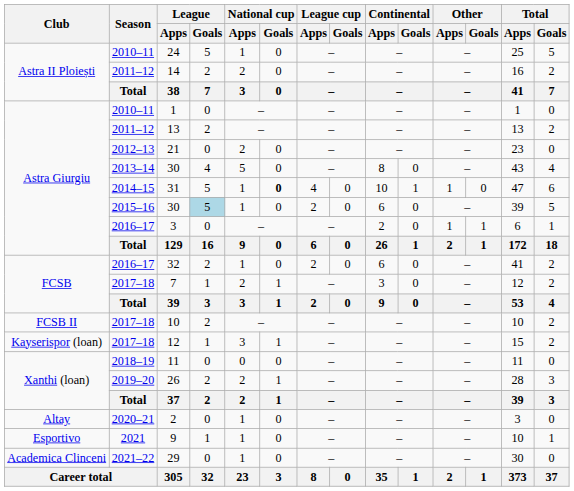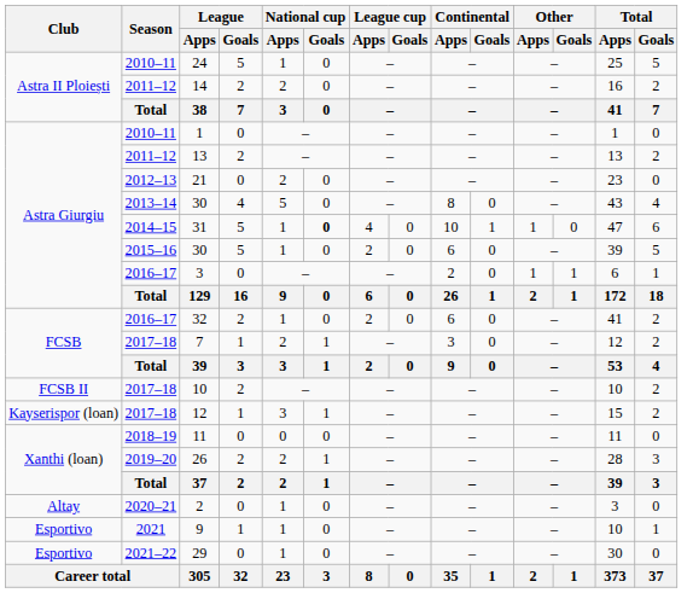 <table class="wikitable" style="text-align:center">
 <tr>
 <th rowspan="2">Club</th>
 <th rowspan="2">Season</th>
 <th colspan="2">League</th>
 <th colspan="2">National cup</th>
 <th colspan="2">League cup</th>
 <th colspan="2">Continental</th>
 <th colspan="2">Other</th>
 <th colspan="3">Total</th>
 </tr>
 <tr>
 <th>Apps</th>
 <th>Goals</th>
 <th>Apps</th>
 <th>Goals</th>
 <th>Apps</th>
 <th>Goals</th>
 <th>Apps</th>
 <th>Goals</th>
 <th>Apps</th>
 <th>Goals</th>
 <th>Apps</th>
 <th>Goals</th>
 </tr>
 <tr>
 <td rowspan="3"><a href='#'>Astra II Ploiești</a></td>
 <td><a href='#'>2010–11</a></td>
 <td>24</td>
 <td>5</td>
 <td>1</td>
 <td>0</td>
 <td colspan="2">–</td>
 <td colspan="2">–</td>
 <td colspan="2">–</td>
 <td>25</td>
 <td>5</td>
 </tr>
 <tr>
 <td><a href='#'>2011–12</a></td>
 <td>14</td>
 <td>2</td>
 <td>2</td>
 <td>0</td>
 <td colspan="2">–</td>
 <td colspan="2">–</td>
 <td colspan="2">–</td>
 <td>16</td>
 <td>2</td>
 </tr>
 <tr>
 <th>Total</th>
 <th>38</th>
 <th>7</th>
 <th>3</th>
 <th>0</th>
 <th colspan="2">–</th>
 <th colspan="2">–</th>
 <th colspan="2">–</th>
 <th>41</th>
 <th>7</th>
 </tr>
 <tr>
 <td rowspan="8"><a href='#'>Astra Giurgiu</a></td>
 <td><a href='#'>2010–11</a></td>
 <td>1</td>
 <td>0</td>
 <td colspan="2">–</td>
 <td colspan="2">–</td>
 <td colspan="2">–</td>
 <td colspan="2">–</td>
 <td>1</td>
 <td>0</td>
 </tr>
 <tr>
 <td><a href='#'>2011–12</a></td>
 <td>13</td>
 <td>2</td>
 <td colspan="2">–</td>
 <td colspan="2">–</td>
 <td colspan="2">–</td>
 <td colspan="2">–</td>
 <td>13</td>
 <td>2</td>
 </tr>
 <tr>
 <td><a href='#'>2012–13</a></td>
 <td>21</td>
 <td>0</td>
 <td>2</td>
 <td>0</td>
 <td colspan="2">–</td>
 <td colspan="2">–</td>
 <td colspan="2">–</td>
 <td>23</td>
 <td>0</td>
 </tr>
 <tr>
 <td><a href='#'>2013–14</a></td>
 <td>30</td>
 <td>4</td>
 <td>5</td>
 <td>0</td>
 <td colspan="2">–</td>
 <td>8</td>
 <td>0</td>
 <td colspan="2">–</td>
 <td>43</td>
 <td>4</td>
 </tr>
 <tr>
 <td><a href='#'>2014–15</a></td>
 <td>31</td>
 <td>5</td>
 <td>1</td>
 <td><strong>0</strong></td>
 <td>4</td>
 <td>0</td>
 <td>10</td>
 <td>1</td>
 <td>1</td>
 <td>0</td>
 <td>47</td>
 <td>6</td>
 </tr>
 <tr>
 <td><a href='#'>2015–16</a></td>
 <td>30</td>
-<td style="background: lightblue;">5</td>
+<td>5</td>
 <td>1</td>
 <td>0</td>
 <td>2</td>
 <td>0</td>
 <td>6</td>
 <td>0</td>
 <td colspan="2">–</td>
 <td>39</td>
 <td>5</td>
 </tr>
 <tr>
 <td><a href='#'>2016–17</a></td>
 <td>3</td>
 <td>0</td>
 <td colspan="2">–</td>
 <td colspan="2">–</td>
 <td>2</td>
 <td>0</td>
 <td>1</td>
 <td>1</td>
 <td>6</td>
 <td>1</td>
 </tr>
 <tr>
 <th>Total</th>
 <th>129</th>
 <th>16</th>
 <th>9</th>
 <th>0</th>
 <th>6</th>
 <th>0</th>
 <th>26</th>
 <th>1</th>
 <th>2</th>
 <th>1</th>
 <th>172</th>
 <th>18</th>
 </tr>
 <tr>
 <td rowspan="3"><a href='#'>FCSB</a></td>
 <td><a href='#'>2016–17</a></td>
 <td>32</td>
 <td>2</td>
 <td>1</td>
 <td>0</td>
 <td>2</td>
 <td>0</td>
 <td>6</td>
 <td>0</td>
 <td colspan="2">–</td>
 <td>41</td>
 <td>2</td>
 </tr>
 <tr>
 <td><a href='#'>2017–18</a></td>
 <td>7</td>
 <td>1</td>
 <td>2</td>
 <td>1</td>
 <td colspan="2">–</td>
 <td>3</td>
 <td>0</td>
 <td colspan="2">–</td>
 <td>12</td>
 <td>2</td>
 </tr>
 <tr>
 <th>Total</th>
 <th>39</th>
 <th>3</th>
 <th>3</th>
 <th>1</th>
 <th>2</th>
 <th>0</th>
 <th>9</th>
 <th>0</th>
 <th colspan="2">–</th>
 <th>53</th>
 <th>4</th>
 </tr>
 <tr>
 <td><a href='#'>FCSB II</a></td>
 <td><a href='#'>2017–18</a></td>
 <td>10</td>
 <td>2</td>
 <td colspan="2">–</td>
 <td colspan="2">–</td>
 <td colspan="2">–</td>
 <td colspan="2">–</td>
 <td>10</td>
 <td>2</td>
 </tr>
 <tr>
 <td><a href='#'>Kayserispor</a> (loan)</td>
 <td><a href='#'>2017–18</a></td>
 <td>12</td>
 <td>1</td>
 <td>3</td>
 <td>1</td>
 <td rowspan=1 colspan="2">–</td>
 <td rowspan=1 colspan="2">–</td>
 <td rowspan=1 colspan="2">–</td>
 <td>15</td>
 <td>2</td>
 </tr>
 <tr>
 <td rowspan="3"><a href='#'>Xanthi</a> (loan)</td>
 <td><a href='#'>2018–19</a></td>
 <td>11</td>
 <td>0</td>
 <td>0</td>
 <td>0</td>
 <td rowspan=1 colspan="2">–</td>
 <td rowspan=1 colspan="2">–</td>
 <td rowspan=1 colspan="2">–</td>
 <td>11</td>
 <td>0</td>
 </tr>
 <tr>
 <td><a href='#'>2019–20</a></td>
 <td>26</td>
 <td>2</td>
 <td>2</td>
 <td>1</td>
 <td rowspan=1 colspan="2">–</td>
 <td rowspan=1 colspan="2">–</td>
 <td rowspan=1 colspan="2">–</td>
 <td>28</td>
 <td>3</td>
 </tr>
 <tr>
 <th>Total</th>
 <th>37</th>
 <th>2</th>
 <th>2</th>
 <th>1</th>
 <th colspan="2">–</th>
 <th colspan="2">–</th>
 <th colspan="2">–</th>
 <th>39</th>
 <th>3</th>
 </tr>
 <tr>
 <td><a href='#'>Altay</a></td>
 <td><a href='#'>2020–21</a></td>
 <td>2</td>
 <td>0</td>
 <td>1</td>
 <td>0</td>
 <td rowspan=1 colspan="2">–</td>
 <td rowspan=1 colspan="2">–</td>
 <td rowspan=1 colspan="2">–</td>
 <td>3</td>
 <td>0</td>
 </tr>
 <tr>
 <td><a href='#'>Esportivo</a></td>
 <td><a href='#'>2021</a></td>
 <td>9</td>
 <td>1</td>
 <td>1</td>
 <td>0</td>
 <td rowspan=1 colspan="2">–</td>
 <td rowspan=1 colspan="2">–</td>
 <td rowspan=1 colspan="2">–</td>
 <td>10</td>
 <td>1</td>
 </tr>
 <tr>
-<td><a href='#'>Academica Clinceni</a></td>
+<td><a href='#'>Esportivo</a></td>
 <td><a href='#'>2021–22</a></td>
 <td>29</td>
 <td>0</td>
 <td>1</td>
 <td>0</td>
 <td rowspan=1 colspan="2">–</td>
 <td rowspan=1 colspan="2">–</td>
 <td rowspan=1 colspan="2">–</td>
 <td>30</td>
 <td>0</td>
 </tr>
 <tr>
 <th colspan="2">Career total</th>
 <th>305</th>
 <th>32</th>
 <th>23</th>
 <th>3</th>
 <th>8</th>
 <th>0</th>
 <th>35</th>
 <th>1</th>
 <th>2</th>
 <th>1</th>
 <th>373</th>
 <th>37</th>
 </tr>
 </table>
